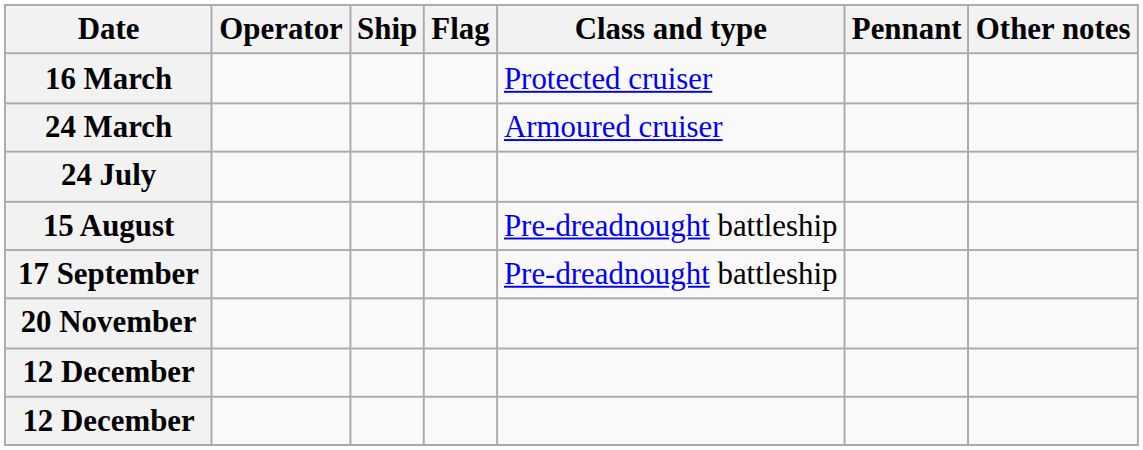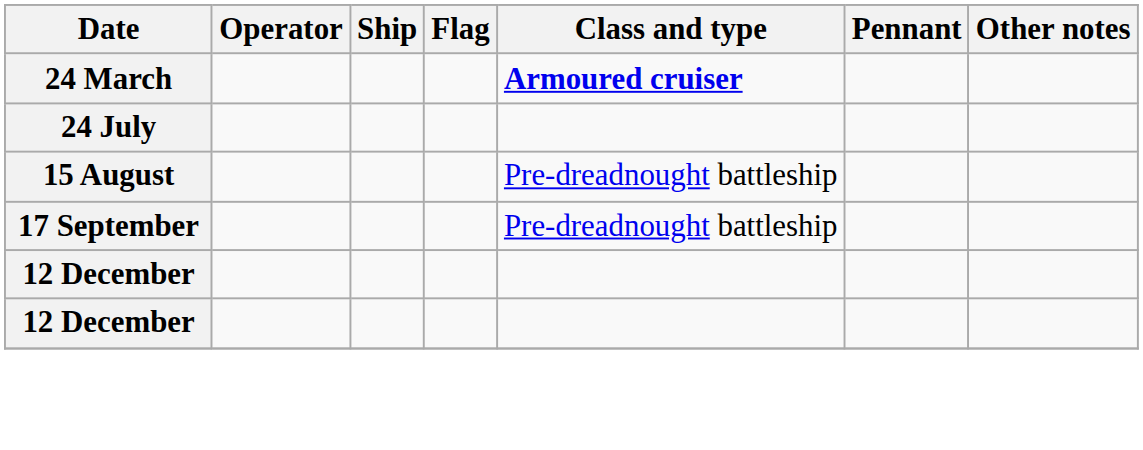 <table Class="wikitable">
 <tr>
 <th width="100">Date</th>
 <th>Operator</th>
 <th>Ship</th>
 <th>Flag</th>
 <th>Class and type</th>
 <th>Pennant</th>
 <th>Other notes</th>
 </tr>
 <tr ---->
-<th>16 March</th>
-<td></td>
-<td><strong></strong></td>
-<td></td>
-<td><a href='#'>Protected cruiser</a></td>
-<td></td>
-<td></td>
-</tr>
-<tr ---->
 <th>24 March</th>
 <td></td>
 <td><strong></strong></td>
 <td></td>
-<td><a href='#'>Armoured cruiser</a></td>
+<td><strong><a href='#'>Armoured cruiser</a></strong></td>
 <td></td>
 <td></td>
 </tr>
 <tr ---->
 <th>24 July</th>
 <td></td>
 <td><strong></strong></td>
 <td></td>
 <td></td>
 <td></td>
 <td></td>
 </tr>
 <tr ---->
 <th>15 August</th>
 <td></td>
 <td><strong></strong></td>
 <td></td>
 <td><a href='#'>Pre-dreadnought</a> battleship</td>
 <td></td>
 <td></td>
 </tr>
 <tr ---->
 <th>17 September</th>
 <td></td>
 <td><strong></strong></td>
 <td></td>
 <td><a href='#'>Pre-dreadnought</a> battleship</td>
 <td></td>
 <td></td>
 </tr>
 <tr ---->
-<th>20 November</th>
-<td></td>
-<td><strong></strong></td>
-<td></td>
-<td></td>
-<td></td>
-<td></td>
-</tr>
-<tr ---->
 <th>12 December</th>
 <td></td>
 <td><strong></strong></td>
 <td></td>
 <td></td>
 <td></td>
 <td></td>
 </tr>
 <tr ---->
 <th>12 December</th>
 <td></td>
 <td><strong></strong></td>
 <td></td>
 <td></td>
 <td></td>
 <td></td>
 </tr>
 <tr ---->
 </tr>
 </table>
